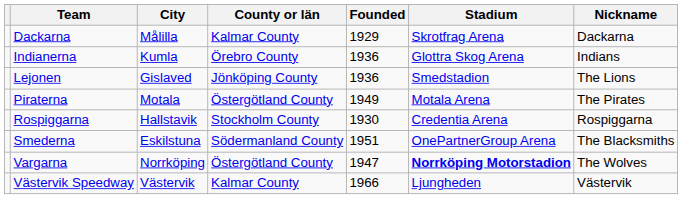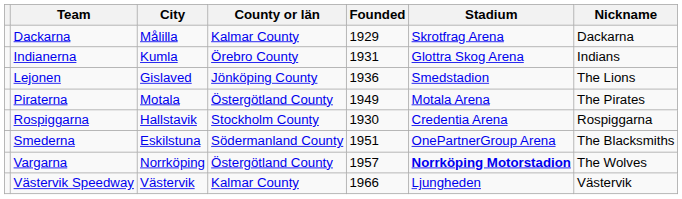 <table class="wikitable sortable" style="font-size: 100%;">
 <tr>
 <th></th>
 <th>Team</th>
 <th>City</th>
 <th>County or län</th>
 <th>Founded</th>
 <th>Stadium</th>
 <th>Nickname</th>
 </tr>
 <tr>
 <td></td>
 <td><a href='#'>Dackarna</a></td>
 <td><a href='#'>Målilla</a></td>
 <td><a href='#'>Kalmar County</a></td>
 <td>1929</td>
 <td><a href='#'>Skrotfrag Arena</a></td>
 <td>Dackarna</td>
 </tr>
 <tr>
 <td></td>
 <td><a href='#'>Indianerna</a></td>
 <td><a href='#'>Kumla</a></td>
 <td><a href='#'>Örebro County</a></td>
-<td>1936</td>
+<td>1931</td>
 <td><a href='#'>Glottra Skog Arena</a></td>
 <td>Indians</td>
 </tr>
 <tr>
 <td></td>
 <td><a href='#'>Lejonen</a></td>
 <td><a href='#'>Gislaved</a></td>
 <td><a href='#'>Jönköping County</a></td>
 <td>1936</td>
 <td><a href='#'>Smedstadion</a></td>
 <td>The Lions</td>
 </tr>
 <tr>
 <td></td>
 <td><a href='#'>Piraterna</a></td>
 <td><a href='#'>Motala</a></td>
 <td><a href='#'>Östergötland County</a></td>
 <td>1949</td>
 <td><a href='#'>Motala Arena</a></td>
 <td>The Pirates</td>
 </tr>
 <tr>
 <td></td>
 <td><a href='#'>Rospiggarna</a></td>
 <td><a href='#'>Hallstavik</a></td>
 <td><a href='#'>Stockholm County</a></td>
 <td>1930</td>
 <td><a href='#'>Credentia Arena</a></td>
 <td>Rospiggarna</td>
 </tr>
 <tr>
 <td></td>
 <td><a href='#'>Smederna</a></td>
 <td><a href='#'>Eskilstuna</a></td>
 <td><a href='#'>Södermanland County</a></td>
 <td>1951</td>
 <td><a href='#'>OnePartnerGroup Arena</a></td>
 <td>The Blacksmiths</td>
 </tr>
 <tr>
 <td></td>
 <td><a href='#'>Vargarna</a></td>
 <td><a href='#'>Norrköping</a></td>
 <td><a href='#'>Östergötland County</a></td>
-<td>1947</td>
+<td>1957</td>
 <td><strong><a href='#'>Norrköping Motorstadion</a></strong></td>
 <td>The Wolves</td>
 </tr>
 <tr>
 <td></td>
 <td><a href='#'>Västervik Speedway</a></td>
 <td><a href='#'>Västervik</a></td>
 <td><a href='#'>Kalmar County</a></td>
 <td>1966</td>
 <td><a href='#'>Ljungheden</a></td>
 <td>Västervik</td>
 </tr>
 </table>
